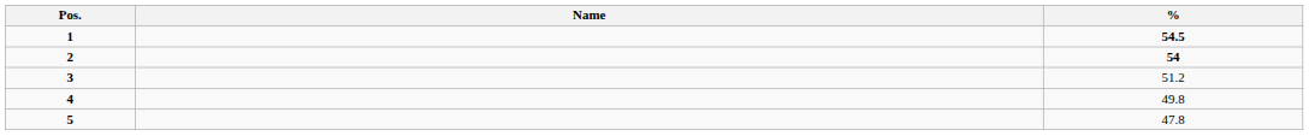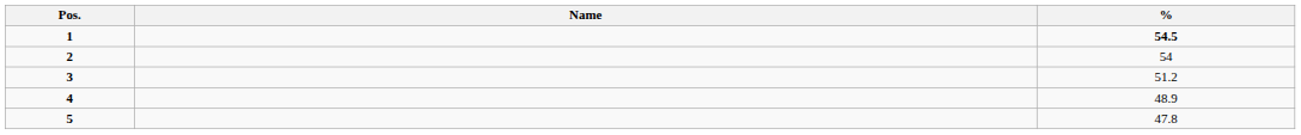 <table class="wikitable" style="width:80%;">
 <tr>
 <th style="width:10%;">Pos.</th>
 <th style="width:70%;">Name</th>
 <th style="width:20%;">%</th>
 </tr>
 <tr>
 <td align=center><strong>1</strong></td>
 <td><strong></strong></td>
 <td align=center><strong>54.5</strong></td>
 </tr>
 <tr>
 <td align=center><strong>2</strong></td>
 <td></td>
-<td align=center><strong>54</strong></td>
+<td align=center>54</td>
 </tr>
 <tr>
 <td align=center><strong>3</strong></td>
 <td></td>
 <td align=center>51.2</td>
 </tr>
 <tr>
 <td align=center><strong>4</strong></td>
 <td></td>
-<td align=center>49.8</td>
+<td align=center>48.9</td>
 </tr>
 <tr>
 <td align=center><strong>5</strong></td>
 <td></td>
 <td align=center>47.8</td>
 </tr>
 </table>
